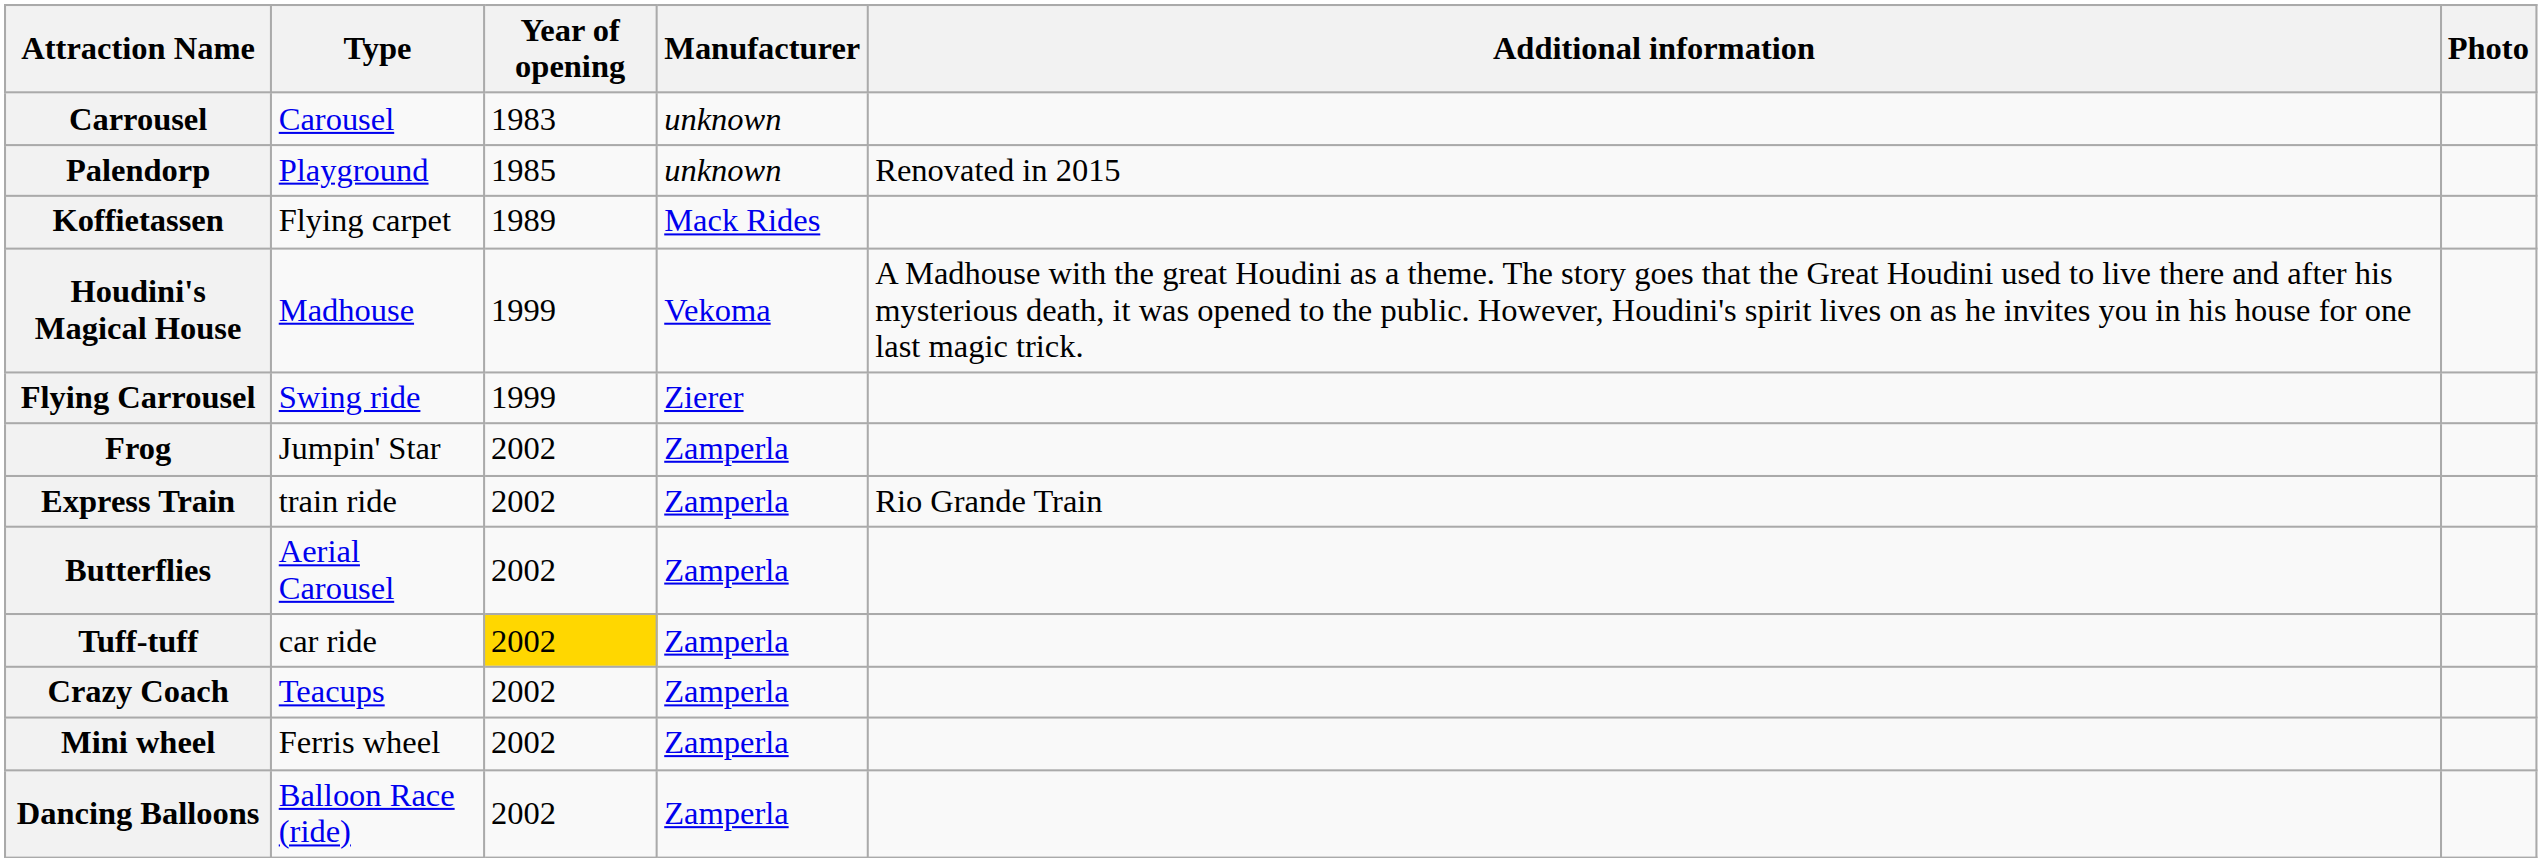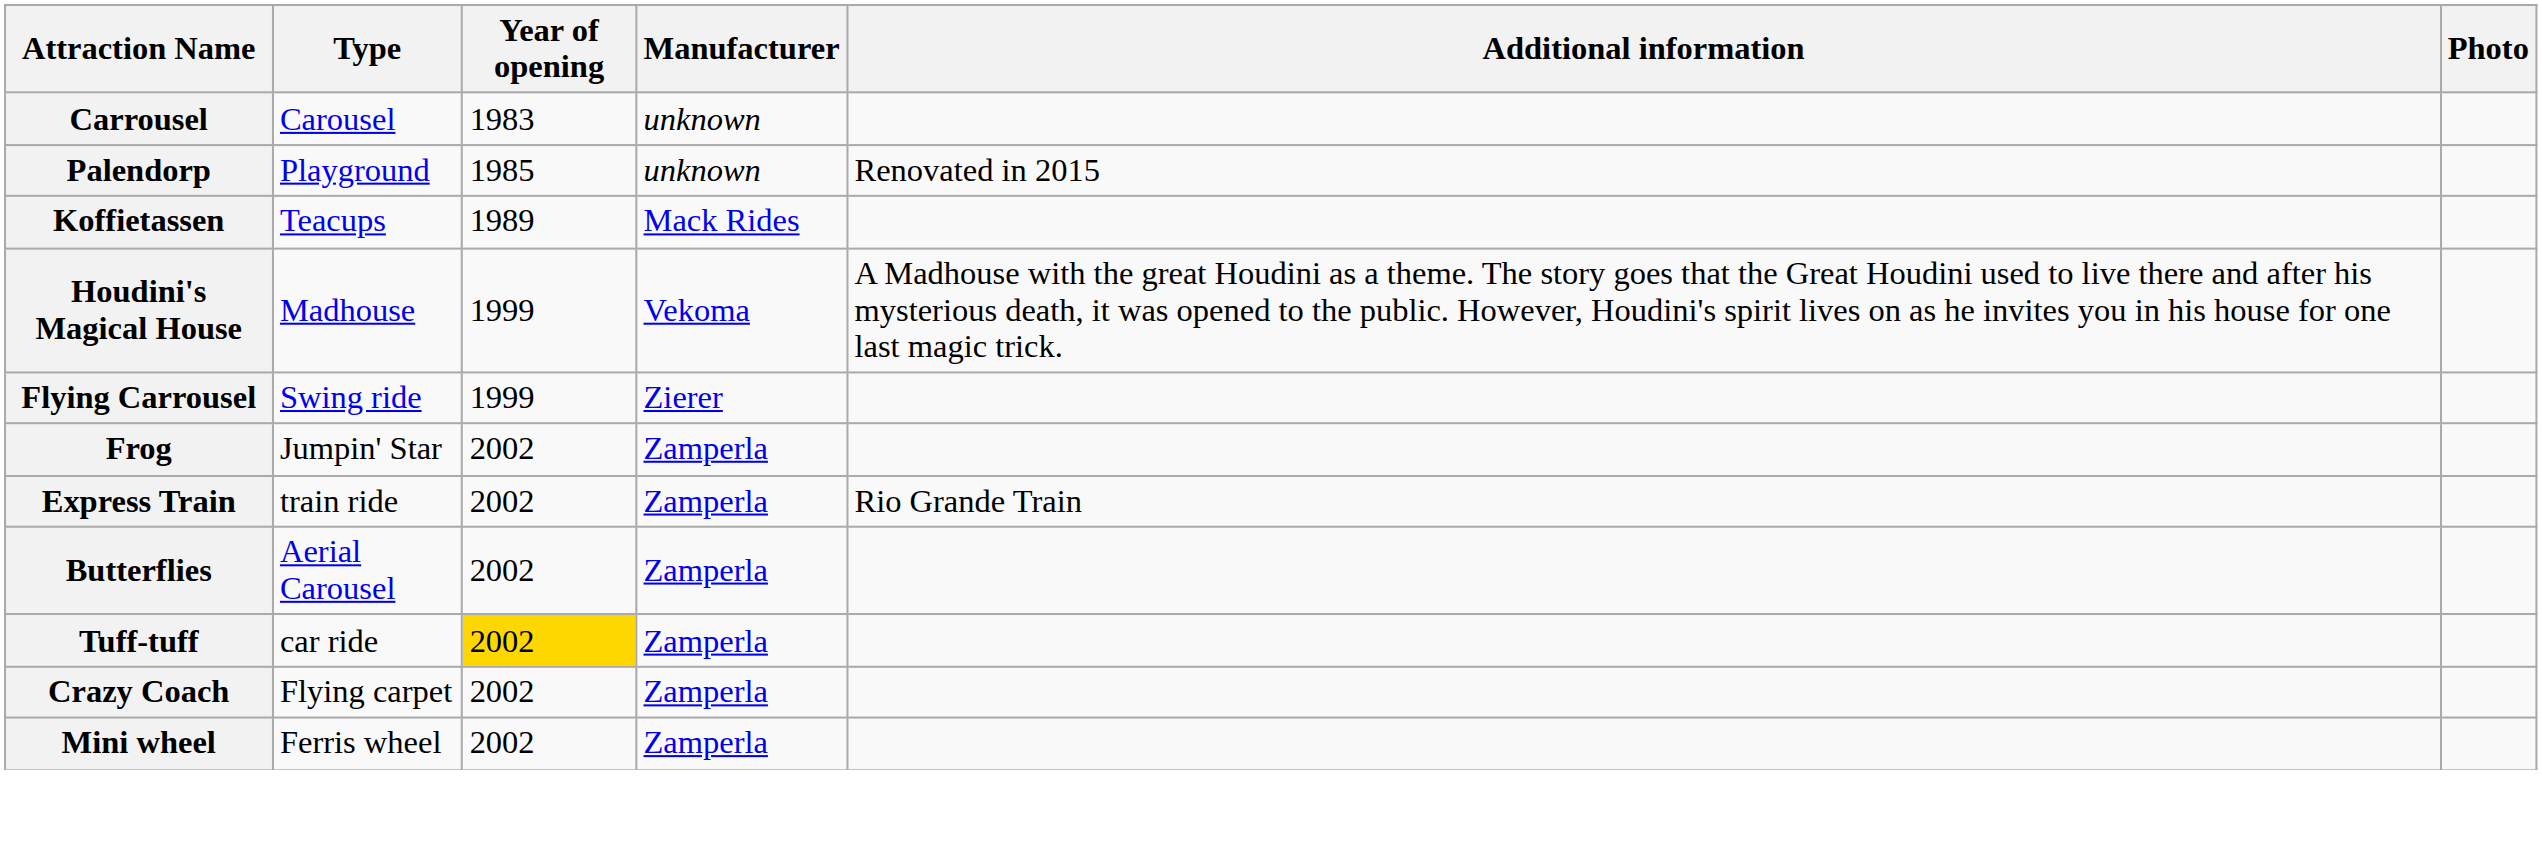 <table class="wikitable">
 <tr>
 <th>Attraction Name</th>
 <th>Type</th>
 <th>Year of opening</th>
 <th>Manufacturer</th>
 <th>Additional information</th>
 <th>Photo</th>
 </tr>
 <tr>
 <th>Carrousel</th>
 <td><a href='#'>Carousel</a></td>
 <td>1983</td>
 <td><em>unknown</em></td>
 <td></td>
 <td></td>
 </tr>
 <tr>
 <th>Palendorp</th>
 <td><a href='#'>Playground</a></td>
 <td>1985</td>
 <td><em>unknown</em></td>
 <td>Renovated in 2015</td>
 <td></td>
 </tr>
 <tr>
 <th>Koffietassen</th>
-<td>Flying carpet</td>
+<td><a href='#'>Teacups</a></td>
 <td>1989</td>
 <td><a href='#'>Mack Rides</a></td>
 <td></td>
 <td></td>
 </tr>
 <tr>
 <th>Houdini's Magical House</th>
 <td><a href='#'>Madhouse</a></td>
 <td>1999</td>
 <td><a href='#'>Vekoma</a></td>
 <td>A Madhouse with the great Houdini as a theme. The story goes that the Great Houdini used to live there and after his mysterious death, it was opened to the public. However, Houdini's spirit lives on as he invites you in his house for one last magic trick.</td>
 <td></td>
 </tr>
 <tr>
 <th>Flying Carrousel</th>
 <td><a href='#'>Swing ride</a></td>
 <td>1999</td>
 <td><a href='#'>Zierer</a></td>
 <td></td>
 <td></td>
 </tr>
 <tr>
 <th>Frog</th>
 <td>Jumpin' Star</td>
 <td>2002</td>
 <td><a href='#'>Zamperla</a></td>
 <td></td>
 <td></td>
 </tr>
 <tr>
 <th>Express Train</th>
 <td>train ride</td>
 <td>2002</td>
 <td><a href='#'>Zamperla</a></td>
 <td>Rio Grande Train</td>
 <td></td>
 </tr>
 <tr>
 <th>Butterflies</th>
 <td><a href='#'>Aerial Carousel</a></td>
 <td>2002</td>
 <td><a href='#'>Zamperla</a></td>
 <td></td>
 <td></td>
 </tr>
 <tr>
 <th>Tuff-tuff</th>
 <td>car ride</td>
 <td style="background: gold;">2002</td>
 <td><a href='#'>Zamperla</a></td>
 <td></td>
 <td></td>
 </tr>
 <tr>
 <th>Crazy Coach</th>
-<td><a href='#'>Teacups</a></td>
+<td>Flying carpet</td>
 <td>2002</td>
 <td><a href='#'>Zamperla</a></td>
 <td></td>
 <td></td>
 </tr>
 <tr>
 <th>Mini wheel</th>
 <td>Ferris wheel</td>
 <td>2002</td>
 <td><a href='#'>Zamperla</a></td>
 <td></td>
 <td></td>
 </tr>
-<tr>
-<th>Dancing Balloons</th>
-<td><a href='#'>Balloon Race (ride)</a></td>
-<td>2002</td>
-<td><a href='#'>Zamperla</a></td>
-<td></td>
-<td></td>
-</tr>
 </table>
